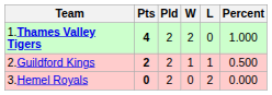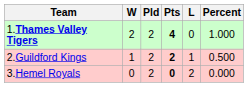 <table class="wikitable" style="text-align: center;">
 <tr>
 <th width="175">Team</th>
+<th width="20" abbr="Won">W</th>
+<th width="20" abbr="Played">Pld</th>
 <th width="20" abbr="Points">Pts</th>
-<th width="20" abbr="Played">Pld</th>
-<th width="20" abbr="Won">W</th>
 <th width="20" abbr="Lost">L</th>
 <th width="20" abbr="Percentage">Percent</th>
 </tr>
 <tr style="background: #ccffcc;">
 <td style="text-align:left;">1.<strong><a href='#'>Thames Valley Tigers</a></strong></td>
-<td><strong>4</strong></td>
 <td>2</td>
 <td>2</td>
+<td><strong>4</strong></td>
 <td>0</td>
 <td>1.000</td>
 </tr>
 <tr style="background: #ffcccc;">
 <td style="text-align:left;">2.<a href='#'>Guildford Kings</a></td>
+<td>1</td>
+<td>2</td>
 <td><strong>2</strong></td>
-<td>2</td>
-<td>1</td>
 <td>1</td>
 <td>0.500</td>
 </tr>
 <tr style="background: #ffcccc;">
 <td style="text-align:left;">3.<a href='#'>Hemel Royals</a></td>
+<td>0</td>
+<td>2</td>
 <td><strong>0</strong></td>
-<td>2</td>
-<td>0</td>
 <td>2</td>
 <td>0.000</td>
 </tr>
 </table>
